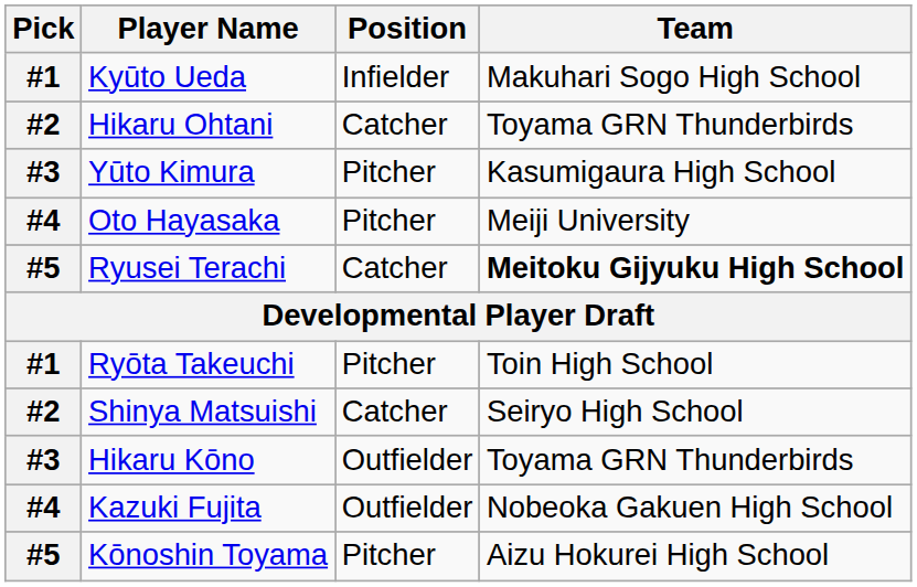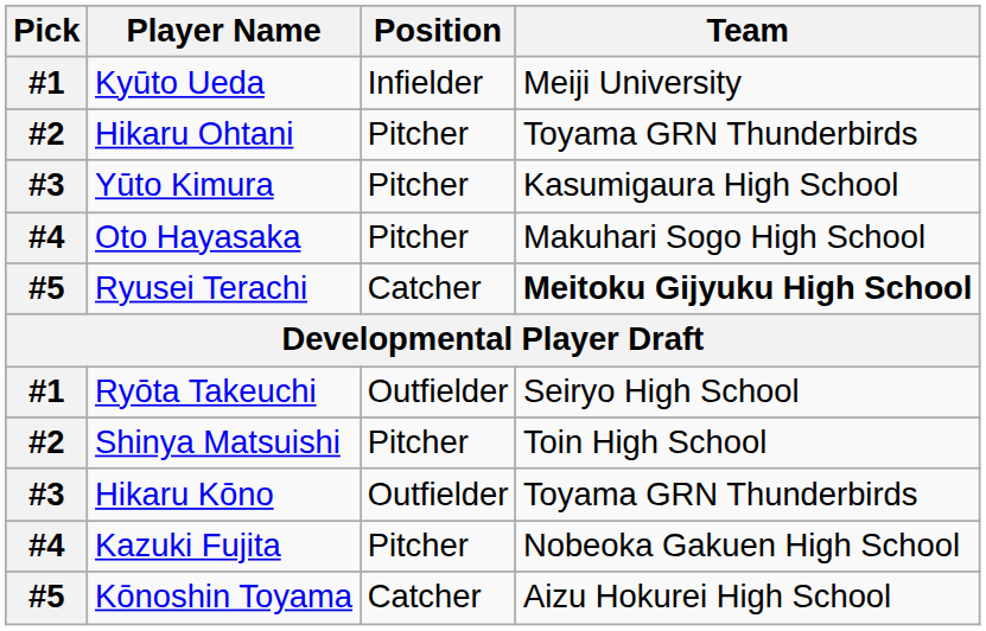 <table class="wikitable">
 <tr>
 <th>Pick</th>
 <th>Player Name</th>
 <th>Position</th>
 <th>Team</th>
 </tr>
 <tr>
 <th>#1</th>
 <td><a href='#'>Kyūto Ueda</a></td>
 <td>Infielder</td>
-<td>Makuhari Sogo High School</td>
+<td>Meiji University</td>
 </tr>
 <tr>
 <th>#2</th>
 <td><a href='#'>Hikaru Ohtani</a></td>
-<td>Catcher</td>
+<td>Pitcher</td>
 <td>Toyama GRN Thunderbirds</td>
 </tr>
 <tr>
 <th>#3</th>
 <td><a href='#'>Yūto Kimura</a></td>
 <td>Pitcher</td>
 <td>Kasumigaura High School</td>
 </tr>
 <tr>
 <th>#4</th>
 <td><a href='#'>Oto Hayasaka</a></td>
 <td>Pitcher</td>
-<td>Meiji University</td>
+<td>Makuhari Sogo High School</td>
 </tr>
 <tr>
 <th>#5</th>
 <td><a href='#'>Ryusei Terachi</a></td>
 <td>Catcher</td>
 <td><strong>Meitoku Gijyuku High School</strong></td>
 </tr>
 <tr>
 <th colspan="5">Developmental Player Draft</th>
 </tr>
 <tr>
 <th>#1</th>
 <td><a href='#'>Ryōta Takeuchi</a></td>
-<td>Pitcher</td>
-<td>Toin High School</td>
+<td>Outfielder</td>
+<td>Seiryo High School</td>
 </tr>
 <tr>
 <th>#2</th>
 <td><a href='#'>Shinya Matsuishi</a></td>
-<td>Catcher</td>
-<td>Seiryo High School</td>
+<td>Pitcher</td>
+<td>Toin High School</td>
 </tr>
 <tr>
 <th>#3</th>
 <td><a href='#'>Hikaru Kōno</a></td>
 <td>Outfielder</td>
 <td>Toyama GRN Thunderbirds</td>
 </tr>
 <tr>
 <th>#4</th>
 <td><a href='#'>Kazuki Fujita</a></td>
-<td>Outfielder</td>
+<td>Pitcher</td>
 <td>Nobeoka Gakuen High School</td>
 </tr>
 <tr>
 <th>#5</th>
 <td><a href='#'>Kōnoshin Toyama</a></td>
-<td>Pitcher</td>
+<td>Catcher</td>
 <td>Aizu Hokurei High School</td>
 </tr>
 </table>
